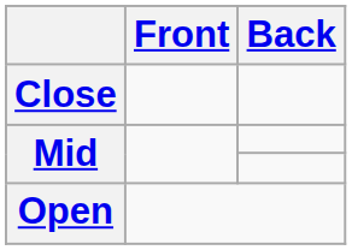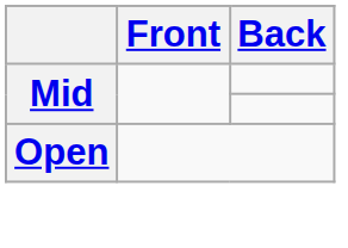 <table class="wikitable" style=text-align:center>
 <tr>
 <th></th>
 <th><a href='#'>Front</a></th>
 <th><a href='#'>Back</a></th>
-</tr>
-<tr>
-<th><a href='#'>Close</a></th>
-<td> </td>
-<td> </td>
 </tr>
 <tr>
 <th rowspan="2"><a href='#'>Mid</a></th>
 <td rowspan="2"> </td>
 <td> </td>
 </tr>
 <tr>
 <td> </td>
 </tr>
 <tr>
 <th><a href='#'>Open</a></th>
 <td colspan="2"> </td>
 </tr>
 </table>
